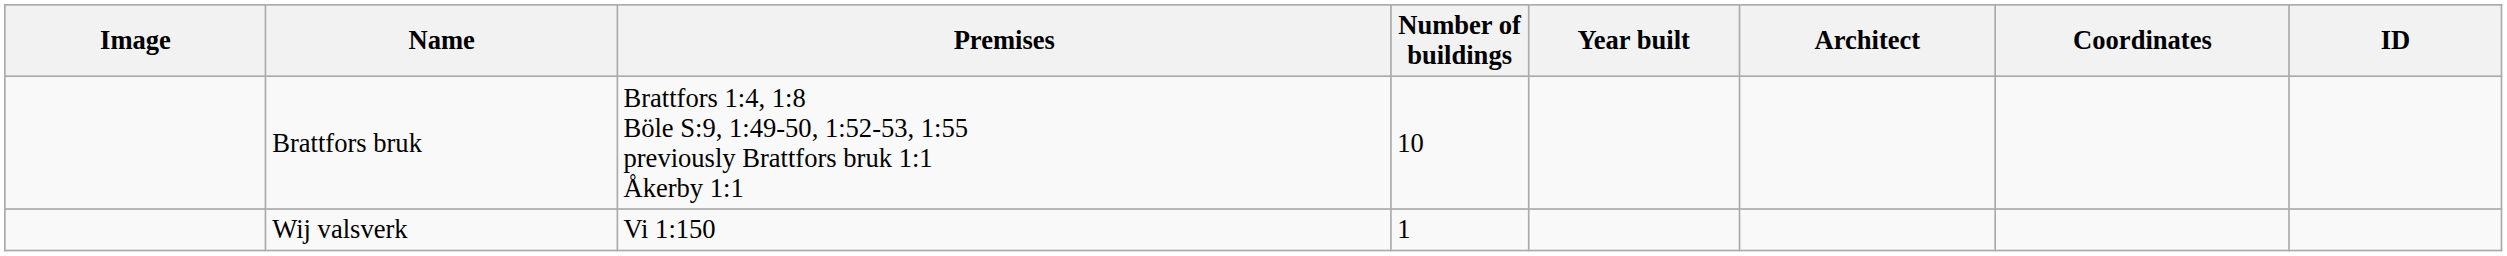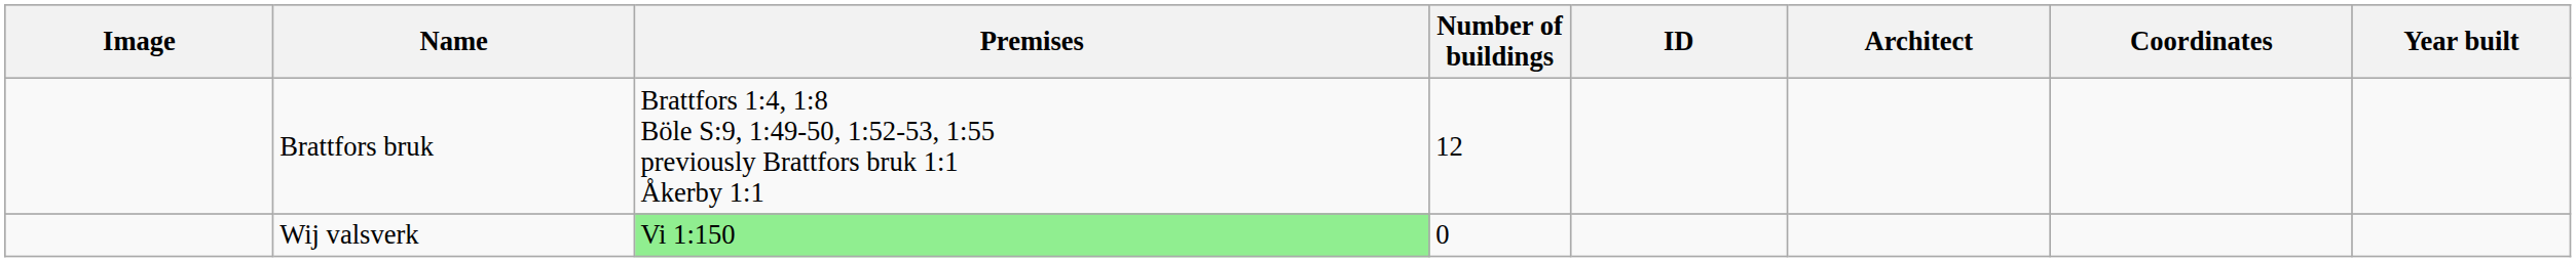 <table class="wikitable" width="95%">
 <tr>
 <th width="150">Image</th>
 <th>Name</th>
 <th>Premises</th>
 <th width="75">Number of<br>buildings</th>
-<th width="120">Year built</th>
+<th width="120">ID</th>
 <th>Architect</th>
 <th width="170">Coordinates</th>
-<th width="120">ID</th>
+<th width="120">Year built</th>
 </tr>
 <tr>
 <td></td>
 <td Brattfors, Ockelbo Municipality>Brattfors bruk</td>
 <td>Brattfors 1:4, 1:8<br>Böle S:9, 1:49-50, 1:52-53, 1:55<br>previously Brattfors bruk 1:1<br>Åkerby 1:1</td>
-<td>10</td>
+<td>12</td>
 <td></td>
 <td></td>
 <td></td>
 <td></td>
 </tr>
 <tr>
 <td></td>
 <td Vi, Ockelbo Municipality>Wij valsverk</td>
-<td>Vi 1:150</td>
-<td>1</td>
+<td style="background: lightgreen;">Vi 1:150</td>
+<td>0</td>
 <td></td>
 <td></td>
 <td></td>
 <td></td>
 </tr>
 </table>
